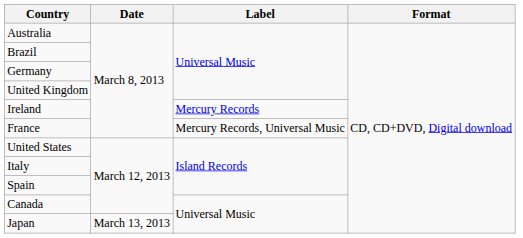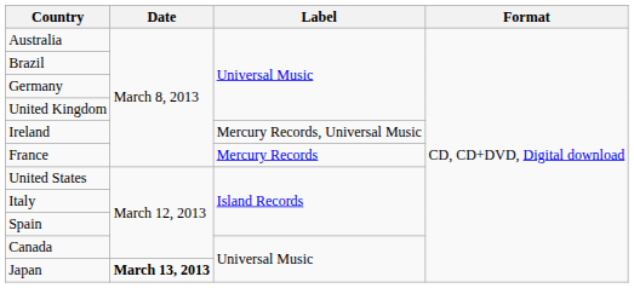 <table class="wikitable">
 <tr>
 <th>Country</th>
 <th>Date</th>
 <th>Label</th>
 <th>Format</th>
 </tr>
 <tr>
 <td>Australia</td>
 <td rowspan="6">March 8, 2013</td>
 <td rowspan="4"><a href='#'>Universal Music</a></td>
 <td rowspan="11">CD, CD+DVD, <a href='#'>Digital download</a></td>
 </tr>
 <tr>
 <td>Brazil</td>
 </tr>
 <tr>
 <td>Germany</td>
 </tr>
 <tr>
 <td>United Kingdom</td>
 </tr>
 <tr>
 <td>Ireland</td>
-<td><a href='#'>Mercury Records</a></td>
+<td>Mercury Records, Universal Music</td>
 </tr>
 <tr>
 <td>France</td>
-<td>Mercury Records, Universal Music</td>
+<td><a href='#'>Mercury Records</a></td>
 </tr>
 <tr>
 <td>United States</td>
 <td rowspan="4">March 12, 2013</td>
 <td rowspan="3"><a href='#'>Island Records</a></td>
 </tr>
 <tr>
 <td>Italy</td>
 </tr>
 <tr>
 <td>Spain</td>
 </tr>
 <tr>
 <td>Canada</td>
 <td rowspan="2">Universal Music</td>
 </tr>
 <tr>
 <td>Japan</td>
-<td>March 13, 2013</td>
+<td><strong>March 13, 2013</strong></td>
 </tr>
 </table>
